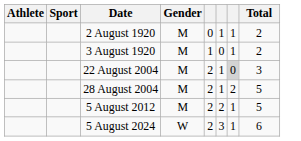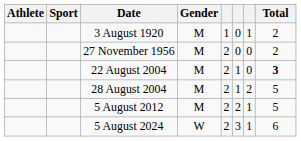 <table class="wikitable" style="text-align:center; font-size:100%">
 <tr>
 <th>Athlete</th>
 <th>Sport</th>
 <th>Date</th>
 <th>Gender</th>
 <th></th>
 <th></th>
 <th></th>
 <th style="width:3.0em;">Total</th>
 </tr>
 <tr>
 <td></td>
 <td></td>
-<td>2 August 1920</td>
-<td>M</td>
-<td>0</td>
-<td>1</td>
-<td>1</td>
-<td>2</td>
-</tr>
-<tr>
-<td></td>
-<td></td>
 <td>3 August 1920</td>
 <td>M</td>
 <td>1</td>
 <td>0</td>
 <td>1</td>
 <td>2</td>
 </tr>
 <tr>
 <td></td>
 <td></td>
+<td>27 November 1956</td>
+<td>M</td>
+<td>2</td>
+<td>0</td>
+<td>0</td>
+<td>2</td>
+</tr>
+<tr>
+<td></td>
+<td></td>
 <td>22 August 2004</td>
 <td>M</td>
 <td>2</td>
 <td>1</td>
-<td style="background: lightgrey;">0</td>
-<td>3</td>
+<td>0</td>
+<td><strong>3</strong></td>
 </tr>
 <tr>
 <td></td>
 <td></td>
 <td>28 August 2004</td>
 <td>M</td>
 <td>2</td>
 <td>1</td>
 <td>2</td>
 <td>5</td>
 </tr>
 <tr>
 <td></td>
 <td></td>
 <td>5 August 2012</td>
 <td>M</td>
 <td>2</td>
 <td>2</td>
 <td>1</td>
 <td>5</td>
 </tr>
 <tr>
 <td></td>
 <td></td>
 <td>5 August 2024</td>
 <td>W</td>
 <td>2</td>
 <td>3</td>
 <td>1</td>
 <td>6</td>
 </tr>
 </table>
